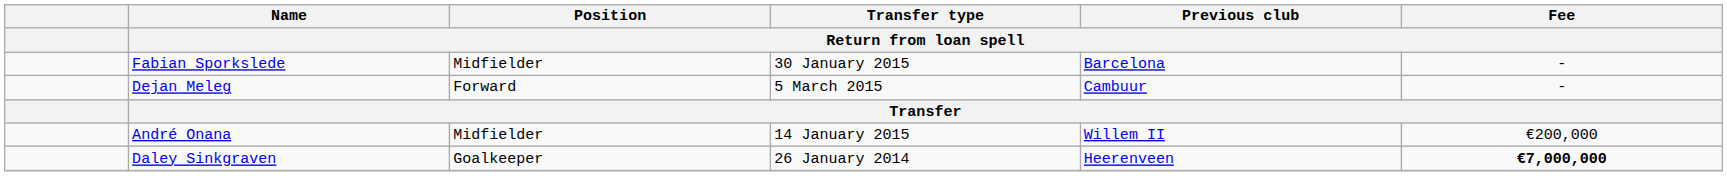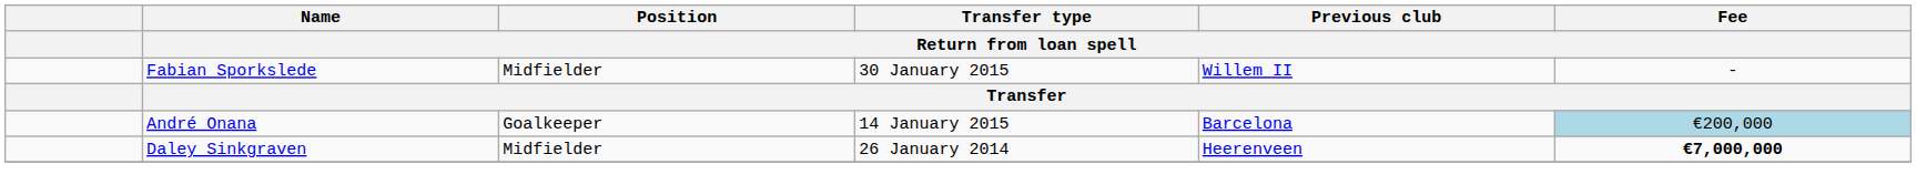 <table class="wikitable" style="width:100%; font-size:85%;">
 <tr>
 <th width="2%"></th>
 <th width="5%">Name</th>
 <th width="5%">Position</th>
 <th width="5%">Transfer type</th>
 <th width="5%">Previous club</th>
 <th width="5%">Fee</th>
 </tr>
 <tr>
 <th></th>
 <th colspan="5" align="center">Return from loan spell</th>
 </tr>
 <tr>
 <td align=center></td>
 <td align=left> <a href='#'>Fabian Sporkslede</a></td>
 <td align=left>Midfielder</td>
 <td align=left>30 January 2015</td>
-<td align=left> <a href='#'>Barcelona</a></td>
-<td align=center>-</td>
-</tr>
-<tr>
-<td align=center></td>
-<td align=left> <a href='#'>Dejan Meleg</a></td>
-<td align=left>Forward</td>
-<td align=left>5 March 2015</td>
-<td align=left> <a href='#'>Cambuur</a></td>
+<td align=left> <a href='#'>Willem II</a></td>
 <td align=center>-</td>
 </tr>
 <tr>
 <th></th>
 <th colspan="5" align="center">Transfer</th>
 </tr>
 <tr>
 <td align=center></td>
 <td align=left> <a href='#'>André Onana</a></td>
-<td align=left>Midfielder</td>
+<td align=left>Goalkeeper</td>
 <td align=left>14 January 2015</td>
-<td align=left> <a href='#'>Willem II</a></td>
-<td align=center>€200,000</td>
+<td align=left> <a href='#'>Barcelona</a></td>
+<td align=center style="background: lightblue;">€200,000</td>
 </tr>
 <tr>
 <td align=center></td>
 <td align=left> <a href='#'>Daley Sinkgraven</a></td>
-<td align=left>Goalkeeper</td>
+<td align=left>Midfielder</td>
 <td align=left>26 January 2014</td>
 <td align=left> <a href='#'>Heerenveen</a></td>
 <td align=center><strong>€7,000,000</strong></td>
 </tr>
 <tr>
 </tr>
 </table>
